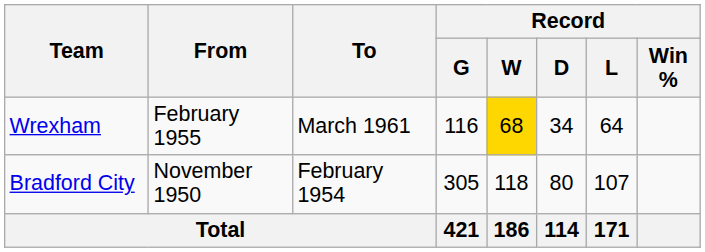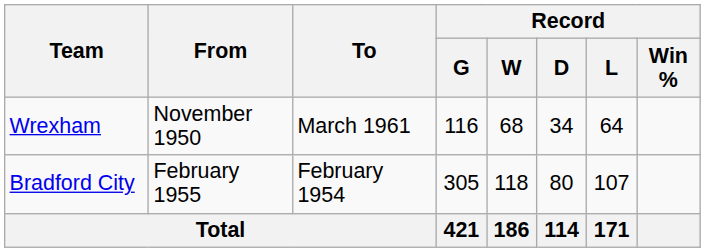 <table class="wikitable" style="text-align: center">
 <tr>
 <th rowspan=2 width=100>Team</th>
 <th rowspan=2 width=100>From</th>
 <th rowspan=2 width=100>To</th>
 <th colspan=5>Record</th>
 </tr>
 <tr>
 <th width=30>G</th>
 <th width=30>W</th>
 <th width=30>D</th>
 <th width=30>L</th>
 <th width=40>Win %</th>
 </tr>
 <tr>
 <td align=left><a href='#'>Wrexham</a></td>
-<td align=left>February 1955</td>
+<td align=left>November 1950</td>
 <td align=left>March 1961</td>
 <td>116</td>
-<td style="background: gold;">68</td>
+<td>68</td>
 <td>34</td>
 <td>64</td>
 <td></td>
 </tr>
 <tr>
 <td align=left><a href='#'>Bradford City</a></td>
-<td align=left>November 1950</td>
+<td align=left>February 1955</td>
 <td align=left>February 1954</td>
 <td>305</td>
 <td>118</td>
 <td>80</td>
 <td>107</td>
 <td></td>
 </tr>
 <tr>
 <th colspan="3">Total</th>
 <th>421</th>
 <th>186</th>
 <th>114</th>
 <th>171</th>
 <th></th>
 </tr>
 </table>
